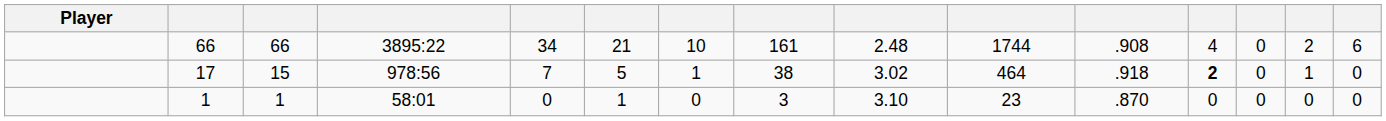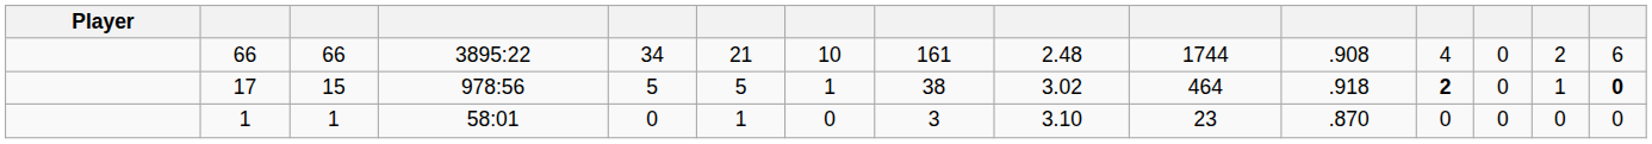 <table class="wikitable sortable" style="width:100%; text-align:center;">
 <tr>
 <th>Player</th>
 <th></th>
 <th></th>
 <th></th>
 <th></th>
 <th></th>
 <th></th>
 <th></th>
 <th></th>
 <th></th>
 <th></th>
 <th></th>
 <th></th>
 <th></th>
 <th></th>
 </tr>
 <tr>
 <td style=white-space:nowrap></td>
 <td>66</td>
 <td>66</td>
 <td>3895:22</td>
 <td>34</td>
 <td>21</td>
 <td>10</td>
 <td>161</td>
 <td>2.48</td>
 <td>1744</td>
 <td>.908</td>
 <td>4</td>
 <td>0</td>
 <td>2</td>
 <td>6</td>
 </tr>
 <tr>
 <td style=white-space:nowrap></td>
 <td>17</td>
 <td>15</td>
 <td>978:56</td>
-<td>7</td>
+<td>5</td>
 <td>5</td>
 <td>1</td>
 <td>38</td>
 <td>3.02</td>
 <td>464</td>
 <td>.918</td>
 <td><strong>2</strong></td>
 <td>0</td>
 <td>1</td>
-<td>0</td>
+<td><strong>0</strong></td>
 </tr>
 <tr>
 <td style=white-space:nowrap></td>
 <td>1</td>
 <td>1</td>
 <td>58:01</td>
 <td>0</td>
 <td>1</td>
 <td>0</td>
 <td>3</td>
 <td>3.10</td>
 <td>23</td>
 <td>.870</td>
 <td>0</td>
 <td>0</td>
 <td>0</td>
 <td>0</td>
 </tr>
 </table>
